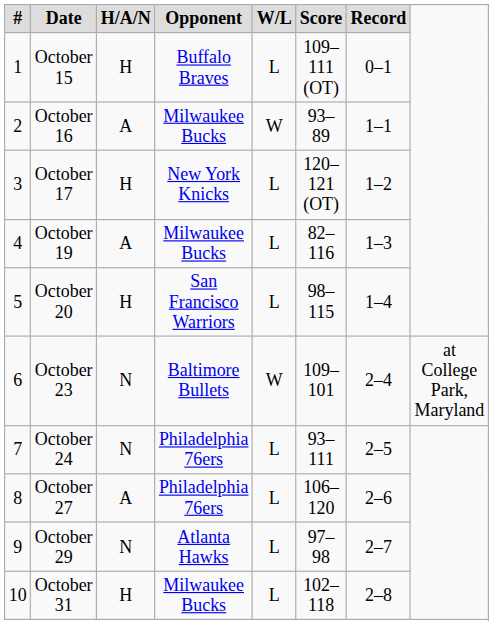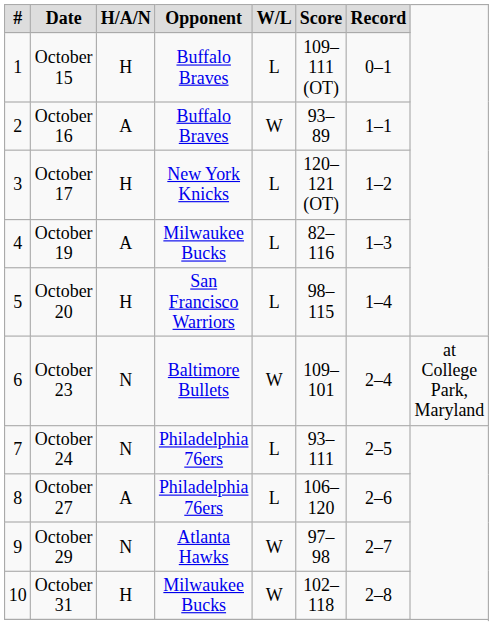 <table class="wikitable" width="63%">
 <tr>
 <th style="background:#dddddd;" width="8%">#</th>
 <th style="background:#dddddd;" width="16%">Date</th>
 <th style="background:#dddddd;" width="8%">H/A/N</th>
 <th style="background:#dddddd;" width="25%">Opponent</th>
 <th style="background:#dddddd;" width="8%">W/L</th>
 <th style="background:#dddddd;" width="12%">Score</th>
 <th style="background:#dddddd;" width="12%">Record</th>
 </tr>
 <tr align="center"    bgcolor="">
 <td>1</td>
 <td>October 15</td>
 <td>H</td>
 <td><a href='#'>Buffalo Braves</a></td>
 <td>L</td>
 <td>109–111 (OT)</td>
 <td>0–1</td>
 </tr>
 <tr align="center"    bgcolor="">
 <td>2</td>
 <td>October 16</td>
 <td>A</td>
-<td><a href='#'>Milwaukee Bucks</a></td>
+<td><a href='#'>Buffalo Braves</a></td>
 <td>W</td>
 <td>93–89</td>
 <td>1–1</td>
 </tr>
 <tr align="center"    bgcolor="">
 <td>3</td>
 <td>October 17</td>
 <td>H</td>
 <td><a href='#'>New York Knicks</a></td>
 <td>L</td>
 <td>120–121 (OT)</td>
 <td>1–2</td>
 </tr>
 <tr align="center"    bgcolor="">
 <td>4</td>
 <td>October 19</td>
 <td>A</td>
 <td><a href='#'>Milwaukee Bucks</a></td>
 <td>L</td>
 <td>82–116</td>
 <td>1–3</td>
 </tr>
 <tr align="center"    bgcolor="">
 <td>5</td>
 <td>October 20</td>
 <td>H</td>
 <td><a href='#'>San Francisco Warriors</a></td>
 <td>L</td>
 <td>98–115</td>
 <td>1–4</td>
 </tr>
 <tr align="center"    bgcolor="">
 <td>6</td>
 <td>October 23</td>
 <td>N</td>
 <td><a href='#'>Baltimore Bullets</a></td>
 <td>W</td>
 <td>109–101</td>
 <td>2–4</td>
 <td>at College Park, Maryland</td>
 </tr>
 <tr align="center"    bgcolor="">
 <td>7</td>
 <td>October 24</td>
 <td>N</td>
 <td><a href='#'>Philadelphia 76ers</a></td>
 <td>L</td>
 <td>93–111</td>
 <td>2–5</td>
 </tr>
 <tr align="center"    bgcolor="">
 <td>8</td>
 <td>October 27</td>
 <td>A</td>
 <td><a href='#'>Philadelphia 76ers</a></td>
 <td>L</td>
 <td>106–120</td>
 <td>2–6</td>
 </tr>
 <tr align="center"    bgcolor="">
 <td>9</td>
 <td>October 29</td>
 <td>N</td>
 <td><a href='#'>Atlanta Hawks</a></td>
-<td>L</td>
+<td>W</td>
 <td>97–98</td>
 <td>2–7</td>
 </tr>
 <tr align="center"    bgcolor="">
 <td>10</td>
 <td>October 31</td>
 <td>H</td>
 <td><a href='#'>Milwaukee Bucks</a></td>
-<td>L</td>
+<td>W</td>
 <td>102–118</td>
 <td>2–8</td>
 </tr>
 <tr align="center"    bgcolor="">
 </tr>
 </table>
